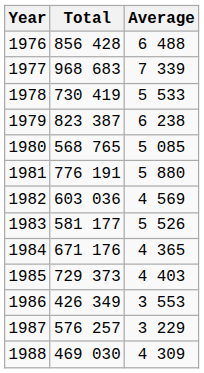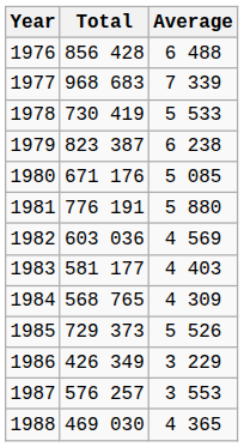 <table class="wikitable" style="float:left; margin-right:1em;">
 <tr>
 <th>Year</th>
 <th>Total</th>
 <th>Average</th>
 </tr>
 <tr>
 <td>1976</td>
 <td style="text-align:center;">856 428</td>
 <td style="text-align:center;">6 488</td>
 </tr>
 <tr>
 <td>1977</td>
 <td style="text-align:center;">968 683</td>
 <td style="text-align:center;">7 339</td>
 </tr>
 <tr>
 <td>1978</td>
 <td style="text-align:center;">730 419</td>
 <td style="text-align:center;">5 533</td>
 </tr>
 <tr>
 <td>1979</td>
 <td style="text-align:center;">823 387</td>
 <td style="text-align:center;">6 238</td>
 </tr>
 <tr>
 <td>1980</td>
-<td style="text-align:center;">568 765</td>
+<td style="text-align:center;">671 176</td>
 <td style="text-align:center;">5 085</td>
 </tr>
 <tr>
 <td>1981</td>
 <td style="text-align:center;">776 191</td>
 <td style="text-align:center;">5 880</td>
 </tr>
 <tr>
 <td>1982</td>
 <td style="text-align:center;">603 036</td>
 <td style="text-align:center;">4 569</td>
 </tr>
 <tr>
 <td>1983</td>
 <td style="text-align:center;">581 177</td>
-<td style="text-align:center;">5 526</td>
+<td style="text-align:center;">4 403</td>
 </tr>
 <tr>
 <td>1984</td>
-<td style="text-align:center;">671 176</td>
-<td style="text-align:center;">4 365</td>
+<td style="text-align:center;">568 765</td>
+<td style="text-align:center;">4 309</td>
 </tr>
 <tr>
 <td>1985</td>
 <td style="text-align:center;">729 373</td>
-<td style="text-align:center;">4 403</td>
+<td style="text-align:center;">5 526</td>
 </tr>
 <tr>
 <td>1986</td>
 <td style="text-align:center;">426 349</td>
-<td style="text-align:center;">3 553</td>
+<td style="text-align:center;">3 229</td>
 </tr>
 <tr>
 <td>1987</td>
 <td style="text-align:center;">576 257</td>
-<td style="text-align:center;">3 229</td>
+<td style="text-align:center;">3 553</td>
 </tr>
 <tr>
 <td>1988</td>
 <td style="text-align:center;">469 030</td>
-<td style="text-align:center;">4 309</td>
+<td style="text-align:center;">4 365</td>
 </tr>
 </table>
